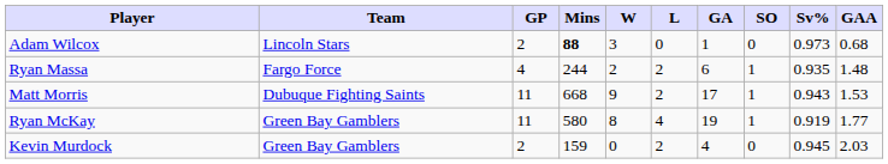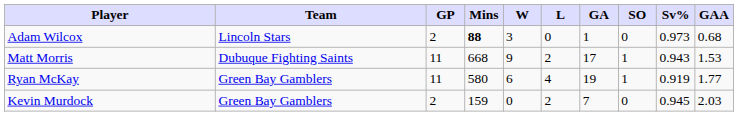 <table class="wikitable">
 <tr>
 <th style="background:#ddf; width:27.5%;">Player</th>
 <th style="background:#ddf; width:27.5%;">Team</th>
 <th style="background:#ddf; width:5%;">GP</th>
 <th style="background:#ddf; width:5%;">Mins</th>
 <th style="background:#ddf; width:5%;">W</th>
 <th style="background:#ddf; width:5%;">L</th>
 <th style="background:#ddf; width:5%;">GA</th>
 <th style="background:#ddf; width:5%;">SO</th>
 <th style="background:#ddf; width:5%;">Sv%</th>
 <th style="background:#ddf; width:5%;">GAA</th>
 </tr>
 <tr>
 <td><a href='#'>Adam Wilcox</a></td>
 <td><a href='#'>Lincoln Stars</a></td>
 <td>2</td>
 <td><strong>88</strong></td>
 <td>3</td>
 <td>0</td>
 <td>1</td>
 <td>0</td>
 <td>0.973</td>
 <td>0.68</td>
 </tr>
 <tr>
-<td><a href='#'>Ryan Massa</a></td>
-<td><a href='#'>Fargo Force</a></td>
-<td>4</td>
-<td>244</td>
-<td>2</td>
-<td>2</td>
-<td>6</td>
-<td>1</td>
-<td>0.935</td>
-<td>1.48</td>
-</tr>
-<tr>
 <td><a href='#'>Matt Morris</a></td>
 <td><a href='#'>Dubuque Fighting Saints</a></td>
 <td>11</td>
 <td>668</td>
 <td>9</td>
 <td>2</td>
 <td>17</td>
 <td>1</td>
 <td>0.943</td>
 <td>1.53</td>
 </tr>
 <tr>
 <td><a href='#'>Ryan McKay</a></td>
 <td><a href='#'>Green Bay Gamblers</a></td>
 <td>11</td>
 <td>580</td>
-<td>8</td>
+<td>6</td>
 <td>4</td>
 <td>19</td>
 <td>1</td>
 <td>0.919</td>
 <td>1.77</td>
 </tr>
 <tr>
 <td><a href='#'>Kevin Murdock</a></td>
 <td><a href='#'>Green Bay Gamblers</a></td>
 <td>2</td>
 <td>159</td>
 <td>0</td>
 <td>2</td>
-<td>4</td>
+<td>7</td>
 <td>0</td>
 <td>0.945</td>
 <td>2.03</td>
 </tr>
 </table>
